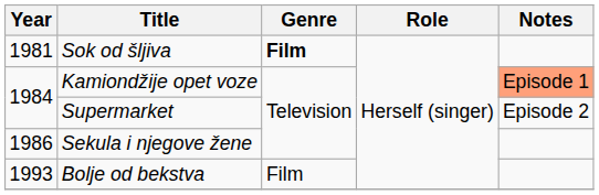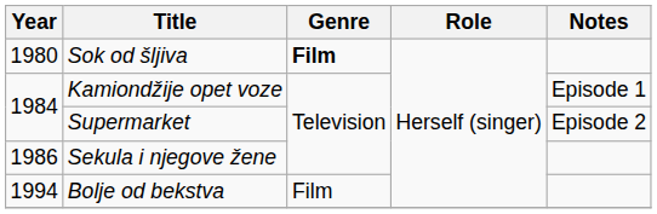 <table class="wikitable">
 <tr>
 <th>Year</th>
 <th>Title</th>
 <th>Genre</th>
 <th>Role</th>
 <th>Notes</th>
 </tr>
 <tr>
-<td>1981</td>
+<td>1980</td>
 <td><em>Sok od šljiva</em></td>
 <td><strong>Film</strong></td>
 <td rowspan="5">Herself (singer)</td>
 <td></td>
 </tr>
 <tr>
 <td rowspan="2">1984</td>
 <td><em>Kamiondžije opet voze</em></td>
 <td rowspan="3">Television</td>
-<td style="background: lightsalmon;">Episode 1</td>
+<td>Episode 1</td>
 </tr>
 <tr>
 <td><em>Supermarket</em></td>
 <td>Episode 2</td>
 </tr>
 <tr>
 <td>1986</td>
 <td><em>Sekula i njegove žene</em></td>
 <td></td>
 </tr>
 <tr>
-<td>1993</td>
+<td>1994</td>
 <td><em>Bolje od bekstva</em></td>
 <td>Film</td>
 <td></td>
 </tr>
 <tr>
 </tr>
 </table>
